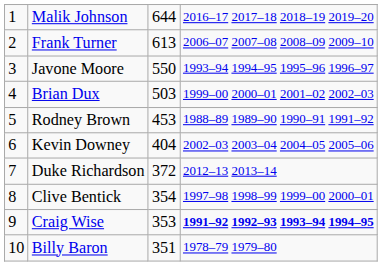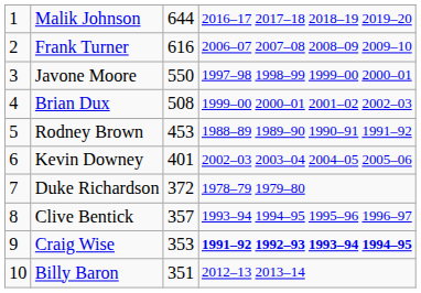 <table class="wikitable">
 <tr>
 </tr>
 <tr>
 <td>1</td>
 <td><a href='#'>Malik Johnson</a></td>
 <td>644</td>
 <td style="font-size:80%;"><a href='#'>2016–17</a> <a href='#'>2017–18</a> <a href='#'>2018–19</a> <a href='#'>2019–20</a></td>
 </tr>
 <tr>
 <td>2</td>
 <td><a href='#'>Frank Turner</a></td>
-<td>613</td>
+<td>616</td>
 <td style="font-size:80%;"><a href='#'>2006–07</a> <a href='#'>2007–08</a> <a href='#'>2008–09</a> <a href='#'>2009–10</a></td>
 </tr>
 <tr>
 <td>3</td>
 <td>Javone Moore</td>
 <td>550</td>
-<td style="font-size:80%;"><a href='#'>1993–94</a> <a href='#'>1994–95</a> <a href='#'>1995–96</a> <a href='#'>1996–97</a></td>
+<td style="font-size:80%;"><a href='#'>1997–98</a> <a href='#'>1998–99</a> <a href='#'>1999–00</a> <a href='#'>2000–01</a></td>
 </tr>
 <tr>
 <td>4</td>
 <td><a href='#'>Brian Dux</a></td>
-<td>503</td>
+<td>508</td>
 <td style="font-size:80%;"><a href='#'>1999–00</a> <a href='#'>2000–01</a> <a href='#'>2001–02</a> <a href='#'>2002–03</a></td>
 </tr>
 <tr>
 <td>5</td>
 <td>Rodney Brown</td>
 <td>453</td>
 <td style="font-size:80%;"><a href='#'>1988–89</a> <a href='#'>1989–90</a> <a href='#'>1990–91</a> <a href='#'>1991–92</a></td>
 </tr>
 <tr>
 <td>6</td>
 <td>Kevin Downey</td>
-<td>404</td>
+<td>401</td>
 <td style="font-size:80%;"><a href='#'>2002–03</a> <a href='#'>2003–04</a> <a href='#'>2004–05</a> <a href='#'>2005–06</a></td>
 </tr>
 <tr>
 <td>7</td>
 <td>Duke Richardson</td>
 <td>372</td>
-<td style="font-size:80%;"><a href='#'>2012–13</a> <a href='#'>2013–14</a></td>
+<td style="font-size:80%;"><a href='#'>1978–79</a> <a href='#'>1979–80</a></td>
 </tr>
 <tr>
 <td>8</td>
 <td>Clive Bentick</td>
-<td>354</td>
-<td style="font-size:80%;"><a href='#'>1997–98</a> <a href='#'>1998–99</a> <a href='#'>1999–00</a> <a href='#'>2000–01</a></td>
+<td>357</td>
+<td style="font-size:80%;"><a href='#'>1993–94</a> <a href='#'>1994–95</a> <a href='#'>1995–96</a> <a href='#'>1996–97</a></td>
 </tr>
 <tr>
 <td>9</td>
 <td><a href='#'>Craig Wise</a></td>
 <td>353</td>
 <td style="font-size:80%;"><strong><a href='#'>1991–92</a> <a href='#'>1992–93</a> <a href='#'>1993–94</a> <a href='#'>1994–95</a></strong></td>
 </tr>
 <tr>
 <td>10</td>
 <td><a href='#'>Billy Baron</a></td>
 <td>351</td>
-<td style="font-size:80%;"><a href='#'>1978–79</a> <a href='#'>1979–80</a></td>
+<td style="font-size:80%;"><a href='#'>2012–13</a> <a href='#'>2013–14</a></td>
 </tr>
 </table>
